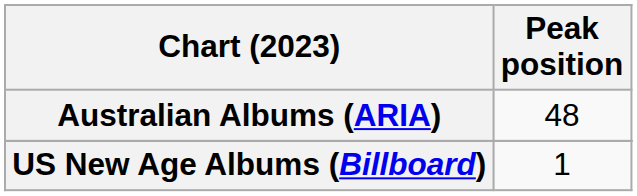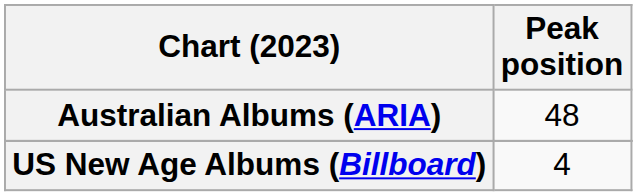 <table class="wikitable sortable plainrowheaders" style="text-align:center">
 <tr>
 <th scope="col">Chart (2023)</th>
 <th scope="col">Peak<br>position</th>
 </tr>
 <tr>
 <th scope="row">Australian Albums (<a href='#'>ARIA</a>)</th>
 <td>48</td>
 </tr>
 <tr>
 </tr>
 <tr>
 </tr>
 <tr>
 </tr>
 <tr>
 </tr>
 <tr>
 </tr>
 <tr>
 <th scope="row">US New Age Albums (<em><a href='#'>Billboard</a></em>)</th>
-<td>1</td>
+<td>4</td>
 </tr>
 </table>
